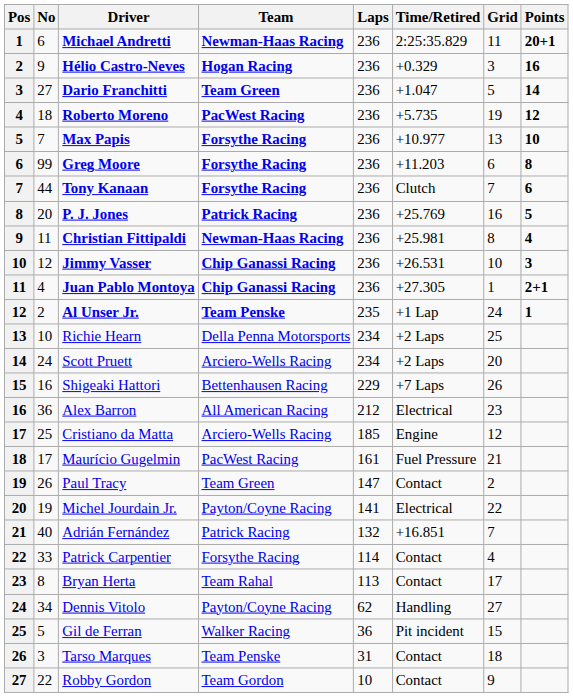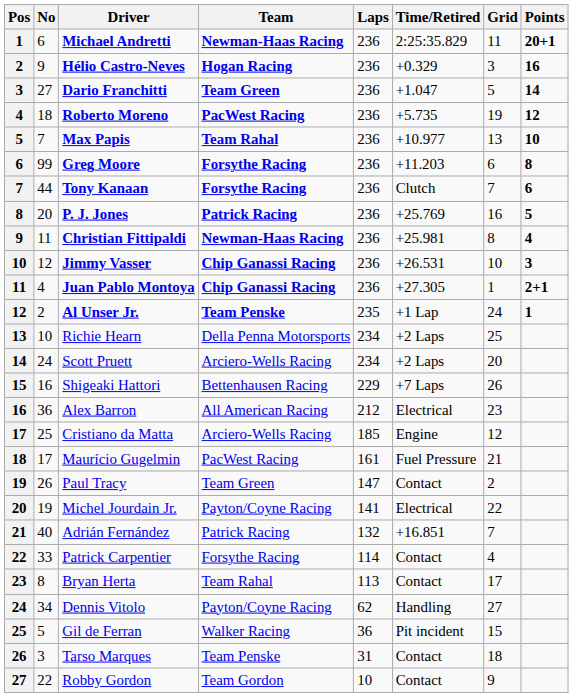 <table class="wikitable" style="font-size:95%;">
 <tr>
 <th>Pos</th>
 <th>No</th>
 <th>Driver</th>
 <th>Team</th>
 <th>Laps</th>
 <th>Time/Retired</th>
 <th>Grid</th>
 <th>Points</th>
 </tr>
 <tr>
 <th>1</th>
 <td>6</td>
 <td> <strong><a href='#'>Michael Andretti</a></strong></td>
 <td><strong><a href='#'>Newman-Haas Racing</a></strong></td>
 <td>236</td>
 <td>2:25:35.829</td>
 <td>11</td>
 <td><strong>20+1</strong></td>
 </tr>
 <tr>
 <th>2</th>
 <td>9</td>
 <td> <strong><a href='#'>Hélio Castro-Neves</a></strong></td>
 <td><strong><a href='#'>Hogan Racing</a></strong></td>
 <td>236</td>
 <td>+0.329</td>
 <td>3</td>
 <td><strong>16</strong></td>
 </tr>
 <tr>
 <th>3</th>
 <td>27</td>
 <td> <strong><a href='#'>Dario Franchitti</a></strong></td>
 <td><strong><a href='#'>Team Green</a></strong></td>
 <td>236</td>
 <td>+1.047</td>
 <td>5</td>
 <td><strong>14</strong></td>
 </tr>
 <tr>
 <th>4</th>
 <td>18</td>
 <td> <strong><a href='#'>Roberto Moreno</a></strong></td>
 <td><strong><a href='#'>PacWest Racing</a></strong></td>
 <td>236</td>
 <td>+5.735</td>
 <td>19</td>
 <td><strong>12</strong></td>
 </tr>
 <tr>
 <th>5</th>
 <td>7</td>
 <td> <strong><a href='#'>Max Papis</a></strong></td>
-<td><strong><a href='#'>Forsythe Racing</a></strong></td>
+<td><strong><a href='#'>Team Rahal</a></strong></td>
 <td>236</td>
 <td>+10.977</td>
 <td>13</td>
 <td><strong>10</strong></td>
 </tr>
 <tr>
 <th>6</th>
 <td>99</td>
 <td> <strong><a href='#'>Greg Moore</a></strong></td>
 <td><strong><a href='#'>Forsythe Racing</a></strong></td>
 <td>236</td>
 <td>+11.203</td>
 <td>6</td>
 <td><strong>8</strong></td>
 </tr>
 <tr>
 <th>7</th>
 <td>44</td>
 <td> <strong><a href='#'>Tony Kanaan</a></strong></td>
 <td><strong><a href='#'>Forsythe Racing</a></strong></td>
 <td>236</td>
 <td>Clutch</td>
 <td>7</td>
 <td><strong>6</strong></td>
 </tr>
 <tr>
 <th>8</th>
 <td>20</td>
 <td> <strong><a href='#'>P. J. Jones</a></strong></td>
 <td><strong><a href='#'>Patrick Racing</a></strong></td>
 <td>236</td>
 <td>+25.769</td>
 <td>16</td>
 <td><strong>5</strong></td>
 </tr>
 <tr>
 <th>9</th>
 <td>11</td>
 <td> <strong><a href='#'>Christian Fittipaldi</a></strong></td>
 <td><strong><a href='#'>Newman-Haas Racing</a></strong></td>
 <td>236</td>
 <td>+25.981</td>
 <td>8</td>
 <td><strong>4</strong></td>
 </tr>
 <tr>
 <th>10</th>
 <td>12</td>
 <td> <strong><a href='#'>Jimmy Vasser</a></strong></td>
 <td><strong><a href='#'>Chip Ganassi Racing</a></strong></td>
 <td>236</td>
 <td>+26.531</td>
 <td>10</td>
 <td><strong>3</strong></td>
 </tr>
 <tr>
 <th>11</th>
 <td>4</td>
 <td> <strong><a href='#'>Juan Pablo Montoya</a></strong></td>
 <td><strong><a href='#'>Chip Ganassi Racing</a></strong></td>
 <td>236</td>
 <td>+27.305</td>
 <td>1</td>
 <td><strong>2+1</strong></td>
 </tr>
 <tr>
 <th>12</th>
 <td>2</td>
 <td> <strong><a href='#'>Al Unser Jr.</a></strong></td>
 <td><strong><a href='#'>Team Penske</a></strong></td>
 <td>235</td>
 <td>+1 Lap</td>
 <td>24</td>
 <td><strong>1</strong></td>
 </tr>
 <tr>
 <th>13</th>
 <td>10</td>
 <td> <a href='#'>Richie Hearn</a></td>
 <td><a href='#'>Della Penna Motorsports</a></td>
 <td>234</td>
 <td>+2 Laps</td>
 <td>25</td>
 <td></td>
 </tr>
 <tr>
 <th>14</th>
 <td>24</td>
 <td> <a href='#'>Scott Pruett</a></td>
 <td><a href='#'>Arciero-Wells Racing</a></td>
 <td>234</td>
 <td>+2 Laps</td>
 <td>20</td>
 <td></td>
 </tr>
 <tr>
 <th>15</th>
 <td>16</td>
 <td> <a href='#'>Shigeaki Hattori</a></td>
 <td><a href='#'>Bettenhausen Racing</a></td>
 <td>229</td>
 <td>+7 Laps</td>
 <td>26</td>
 <td></td>
 </tr>
 <tr>
 <th>16</th>
 <td>36</td>
 <td> <a href='#'>Alex Barron</a></td>
 <td><a href='#'>All American Racing</a></td>
 <td>212</td>
 <td>Electrical</td>
 <td>23</td>
 <td></td>
 </tr>
 <tr>
 <th>17</th>
 <td>25</td>
 <td> <a href='#'>Cristiano da Matta</a></td>
 <td><a href='#'>Arciero-Wells Racing</a></td>
 <td>185</td>
 <td>Engine</td>
 <td>12</td>
 <td></td>
 </tr>
 <tr>
 <th>18</th>
 <td>17</td>
 <td> <a href='#'>Maurício Gugelmin</a></td>
 <td><a href='#'>PacWest Racing</a></td>
 <td>161</td>
 <td>Fuel Pressure</td>
 <td>21</td>
 <td></td>
 </tr>
 <tr>
 <th>19</th>
 <td>26</td>
 <td> <a href='#'>Paul Tracy</a></td>
 <td><a href='#'>Team Green</a></td>
 <td>147</td>
 <td>Contact</td>
 <td>2</td>
 <td></td>
 </tr>
 <tr>
 <th>20</th>
 <td>19</td>
 <td> <a href='#'>Michel Jourdain Jr.</a></td>
 <td><a href='#'>Payton/Coyne Racing</a></td>
 <td>141</td>
 <td>Electrical</td>
 <td>22</td>
 <td></td>
 </tr>
 <tr>
 <th>21</th>
 <td>40</td>
 <td> <a href='#'>Adrián Fernández</a></td>
 <td><a href='#'>Patrick Racing</a></td>
 <td>132</td>
 <td>+16.851</td>
 <td>7</td>
 <td></td>
 </tr>
 <tr>
 <th>22</th>
 <td>33</td>
 <td> <a href='#'>Patrick Carpentier</a></td>
 <td><a href='#'>Forsythe Racing</a></td>
 <td>114</td>
 <td>Contact</td>
 <td>4</td>
 <td></td>
 </tr>
 <tr>
 <th>23</th>
 <td>8</td>
 <td> <a href='#'>Bryan Herta</a></td>
 <td><a href='#'>Team Rahal</a></td>
 <td>113</td>
 <td>Contact</td>
 <td>17</td>
 <td></td>
 </tr>
 <tr>
 <th>24</th>
 <td>34</td>
 <td> <a href='#'>Dennis Vitolo</a></td>
 <td><a href='#'>Payton/Coyne Racing</a></td>
 <td>62</td>
 <td>Handling</td>
 <td>27</td>
 <td></td>
 </tr>
 <tr>
 <th>25</th>
 <td>5</td>
 <td> <a href='#'>Gil de Ferran</a></td>
 <td><a href='#'>Walker Racing</a></td>
 <td>36</td>
 <td>Pit incident</td>
 <td>15</td>
 <td></td>
 </tr>
 <tr>
 <th>26</th>
 <td>3</td>
 <td> <a href='#'>Tarso Marques</a></td>
 <td><a href='#'>Team Penske</a></td>
 <td>31</td>
 <td>Contact</td>
 <td>18</td>
 <td></td>
 </tr>
 <tr>
 <th>27</th>
 <td>22</td>
 <td> <a href='#'>Robby Gordon</a></td>
 <td><a href='#'>Team Gordon</a></td>
 <td>10</td>
 <td>Contact</td>
 <td>9</td>
 <td></td>
 </tr>
 </table>
